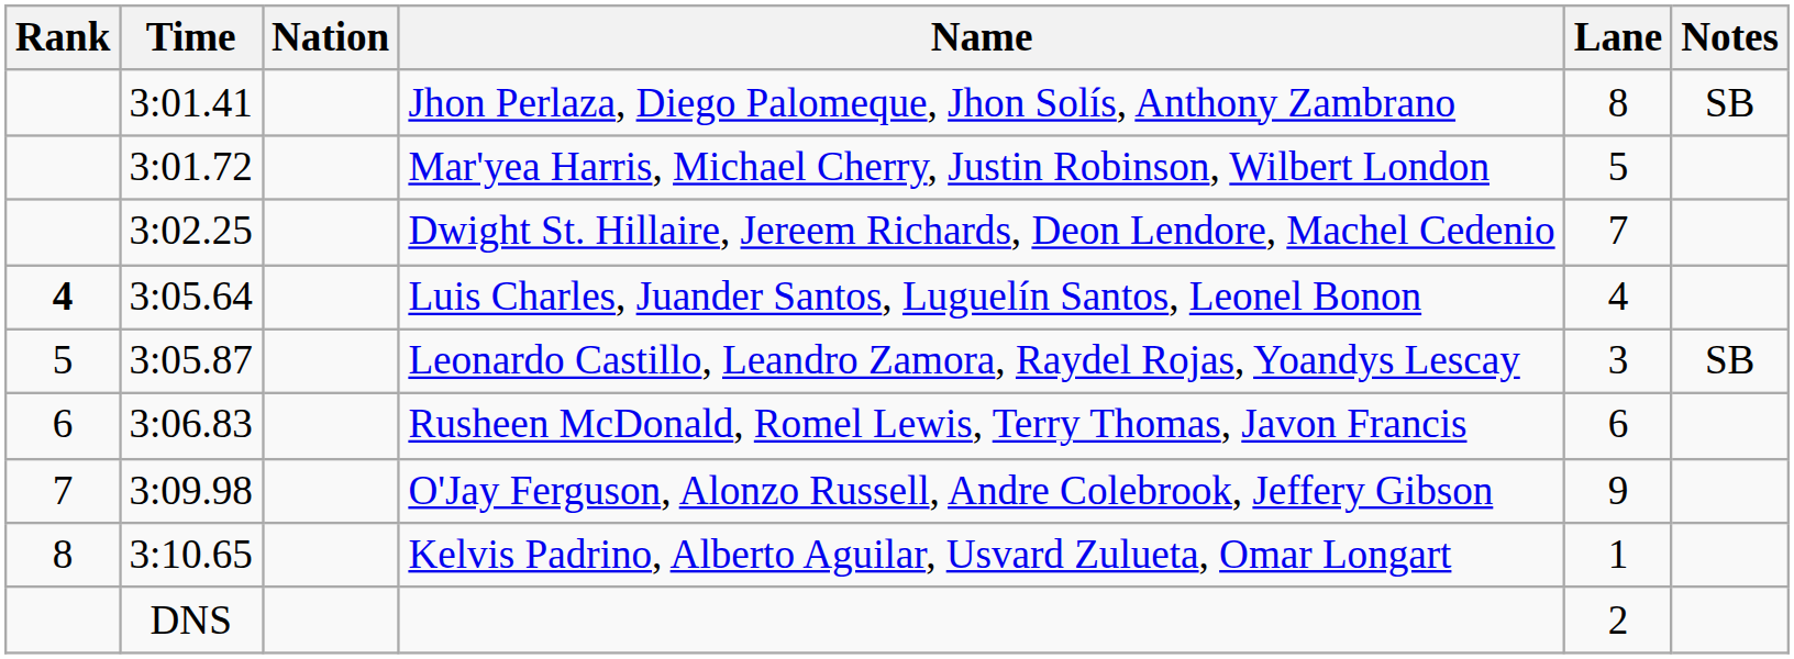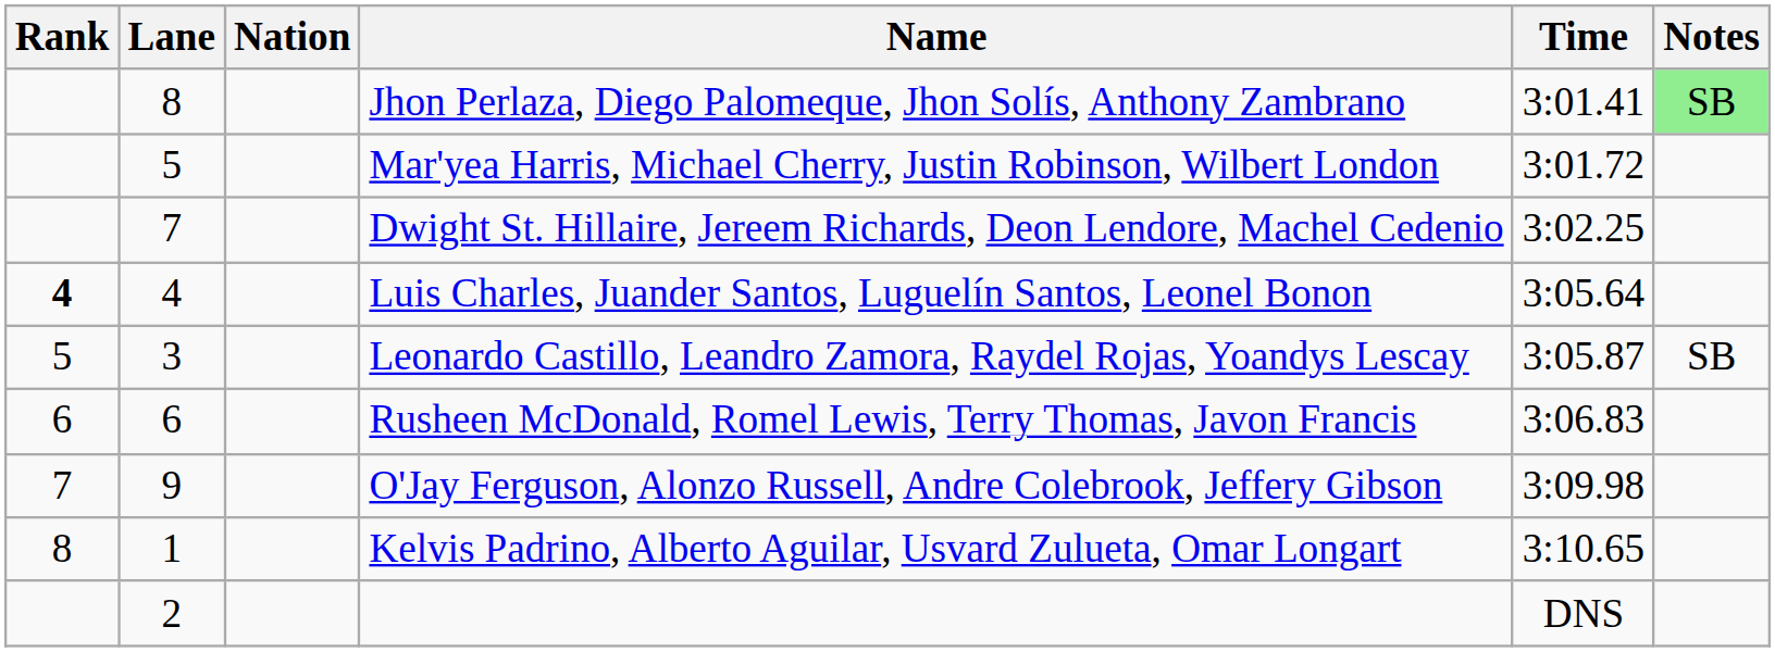 <table class="wikitable sortable" style="text-align:center">
 <tr>
 <th>Rank</th>
-<th>Time</th>
+<th>Lane</th>
 <th>Nation</th>
 <th>Name</th>
-<th>Lane</th>
+<th>Time</th>
 <th>Notes</th>
 </tr>
 <tr>
 <td></td>
-<td>3:01.41</td>
+<td>8</td>
 <td align=left></td>
 <td align=left><a href='#'>Jhon Perlaza</a>, <a href='#'>Diego Palomeque</a>, <a href='#'>Jhon Solís</a>, <a href='#'>Anthony Zambrano</a></td>
-<td>8</td>
-<td>SB</td>
+<td>3:01.41</td>
+<td style="background: lightgreen;">SB</td>
 </tr>
 <tr>
 <td></td>
-<td>3:01.72</td>
+<td>5</td>
 <td align=left></td>
 <td align=left><a href='#'>Mar'yea Harris</a>, <a href='#'>Michael Cherry</a>, <a href='#'>Justin Robinson</a>, <a href='#'>Wilbert London</a></td>
-<td>5</td>
+<td>3:01.72</td>
 <td></td>
 </tr>
 <tr>
 <td></td>
-<td>3:02.25</td>
+<td>7</td>
 <td align=left></td>
 <td align=left><a href='#'>Dwight St. Hillaire</a>, <a href='#'>Jereem Richards</a>, <a href='#'>Deon Lendore</a>, <a href='#'>Machel Cedenio</a></td>
-<td>7</td>
+<td>3:02.25</td>
 <td></td>
 </tr>
 <tr>
 <td><strong>4</strong></td>
-<td>3:05.64</td>
+<td>4</td>
 <td align=left></td>
 <td align=left><a href='#'>Luis Charles</a>, <a href='#'>Juander Santos</a>, <a href='#'>Luguelín Santos</a>, <a href='#'>Leonel Bonon</a></td>
-<td>4</td>
+<td>3:05.64</td>
 <td></td>
 </tr>
 <tr>
 <td>5</td>
-<td>3:05.87</td>
+<td>3</td>
 <td align=left></td>
 <td align=left><a href='#'>Leonardo Castillo</a>, <a href='#'>Leandro Zamora</a>, <a href='#'>Raydel Rojas</a>, <a href='#'>Yoandys Lescay</a></td>
-<td>3</td>
+<td>3:05.87</td>
 <td>SB</td>
 </tr>
 <tr>
 <td>6</td>
-<td>3:06.83</td>
+<td>6</td>
 <td align=left></td>
 <td align=left><a href='#'>Rusheen McDonald</a>, <a href='#'>Romel Lewis</a>, <a href='#'>Terry Thomas</a>, <a href='#'>Javon Francis</a></td>
-<td>6</td>
+<td>3:06.83</td>
 <td></td>
 </tr>
 <tr>
 <td>7</td>
-<td>3:09.98</td>
+<td>9</td>
 <td align=left></td>
 <td align=left><a href='#'>O'Jay Ferguson</a>, <a href='#'>Alonzo Russell</a>, <a href='#'>Andre Colebrook</a>, <a href='#'>Jeffery Gibson</a></td>
-<td>9</td>
+<td>3:09.98</td>
 <td></td>
 </tr>
 <tr>
 <td>8</td>
-<td>3:10.65</td>
+<td>1</td>
 <td align=left></td>
 <td align=left><a href='#'>Kelvis Padrino</a>, <a href='#'>Alberto Aguilar</a>, <a href='#'>Usvard Zulueta</a>, <a href='#'>Omar Longart</a></td>
-<td>1</td>
+<td>3:10.65</td>
 <td></td>
 </tr>
 <tr>
 <td></td>
-<td>DNS</td>
+<td>2</td>
 <td align=left></td>
 <td></td>
-<td>2</td>
+<td>DNS</td>
 <td></td>
 </tr>
 </table>
